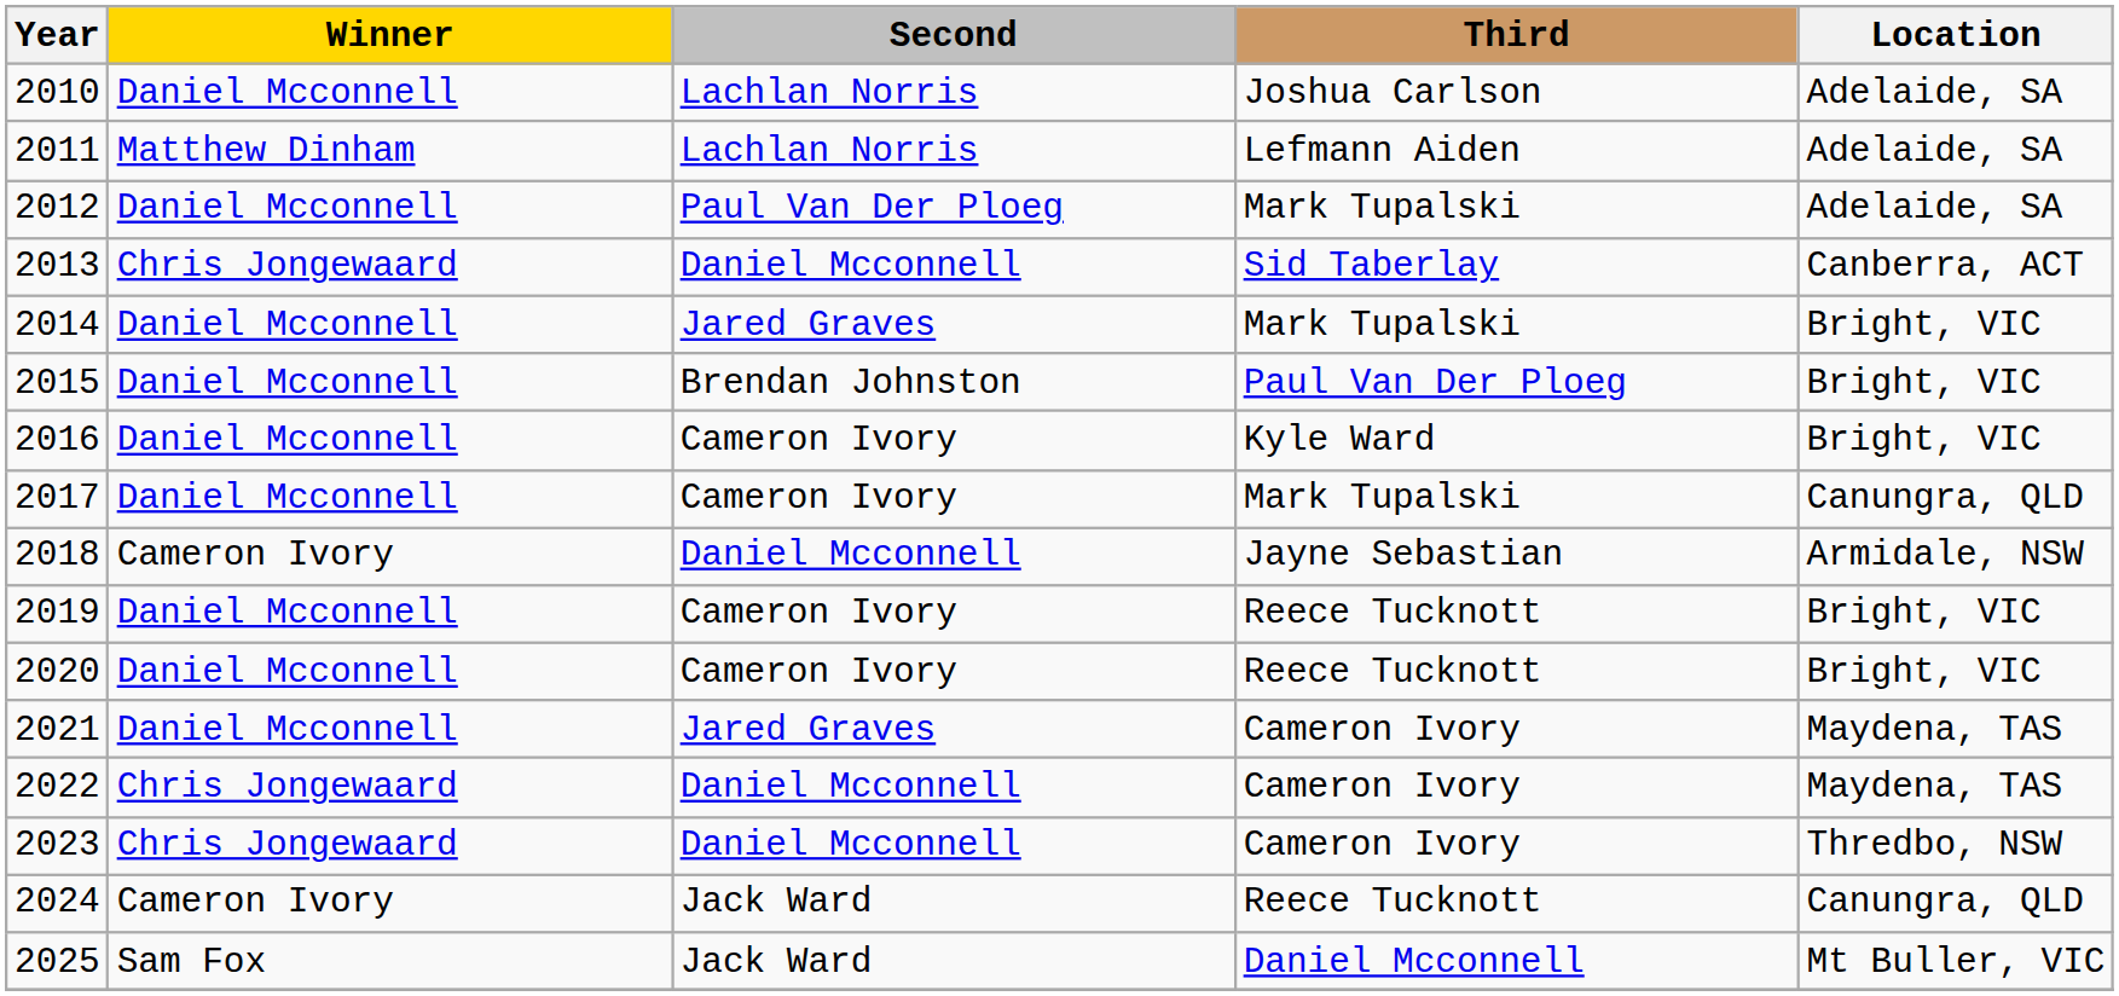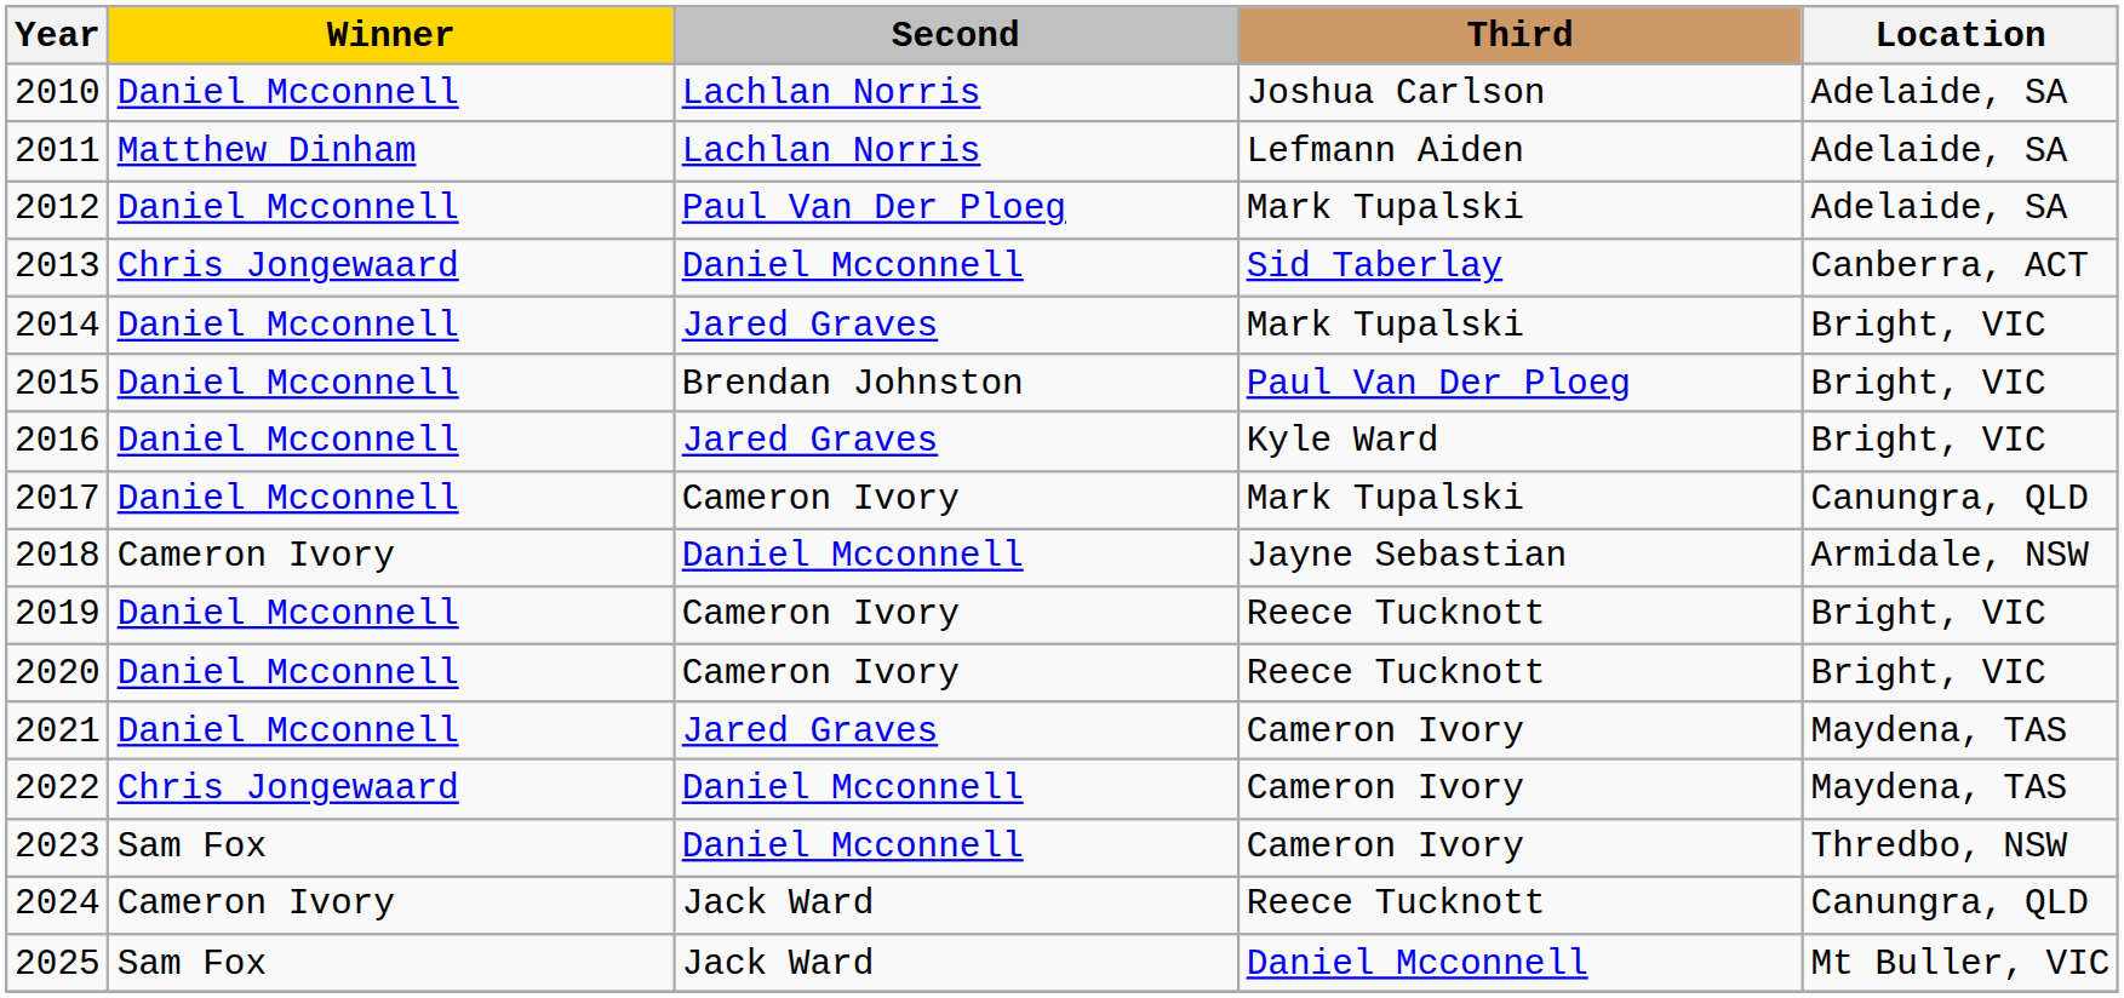 <table class="wikitable sortable">
 <tr>
 <th>Year</th>
 <th scope=col colspan=1 style="width:200px; color: black; background:gold;">Winner</th>
 <th scope=col colspan=1 style="width:200px; color: black; background:silver;">Second</th>
 <th scope=col colspan=1 style="width:200px; color: black; background:#cc9966;">Third</th>
 <th>Location</th>
 </tr>
 <tr>
 <td>2010</td>
 <td><a href='#'>Daniel Mcconnell</a></td>
 <td><a href='#'>Lachlan Norris</a></td>
 <td>Joshua Carlson</td>
 <td>Adelaide, SA</td>
 </tr>
 <tr>
 <td>2011</td>
 <td><a href='#'>Matthew Dinham</a></td>
 <td><a href='#'>Lachlan Norris</a></td>
 <td>Lefmann Aiden</td>
 <td>Adelaide, SA</td>
 </tr>
 <tr>
 <td>2012</td>
 <td><a href='#'>Daniel Mcconnell</a></td>
 <td><a href='#'>Paul Van Der Ploeg</a></td>
 <td>Mark Tupalski</td>
 <td>Adelaide, SA</td>
 </tr>
 <tr>
 <td>2013</td>
 <td><a href='#'>Chris Jongewaard</a></td>
 <td><a href='#'>Daniel Mcconnell</a></td>
 <td><a href='#'>Sid Taberlay</a></td>
 <td>Canberra, ACT</td>
 </tr>
 <tr>
 <td>2014</td>
 <td><a href='#'>Daniel Mcconnell</a></td>
 <td><a href='#'>Jared Graves</a></td>
 <td>Mark Tupalski</td>
 <td>Bright, VIC</td>
 </tr>
 <tr>
 <td>2015</td>
 <td><a href='#'>Daniel Mcconnell</a></td>
 <td>Brendan Johnston</td>
 <td><a href='#'>Paul Van Der Ploeg</a></td>
 <td>Bright, VIC</td>
 </tr>
 <tr>
 <td>2016</td>
 <td><a href='#'>Daniel Mcconnell</a></td>
-<td>Cameron Ivory</td>
+<td><a href='#'>Jared Graves</a></td>
 <td>Kyle Ward</td>
 <td>Bright, VIC</td>
 </tr>
 <tr>
 <td>2017</td>
 <td><a href='#'>Daniel Mcconnell</a></td>
 <td>Cameron Ivory</td>
 <td>Mark Tupalski</td>
 <td>Canungra, QLD</td>
 </tr>
 <tr>
 <td>2018</td>
 <td>Cameron Ivory</td>
 <td><a href='#'>Daniel Mcconnell</a></td>
 <td>Jayne Sebastian</td>
 <td>Armidale, NSW</td>
 </tr>
 <tr>
 <td>2019</td>
 <td><a href='#'>Daniel Mcconnell</a></td>
 <td>Cameron Ivory</td>
 <td>Reece Tucknott</td>
 <td>Bright, VIC</td>
 </tr>
 <tr>
 <td>2020</td>
 <td><a href='#'>Daniel Mcconnell</a></td>
 <td>Cameron Ivory</td>
 <td>Reece Tucknott</td>
 <td>Bright, VIC</td>
 </tr>
 <tr>
 <td>2021</td>
 <td><a href='#'>Daniel Mcconnell</a></td>
 <td><a href='#'>Jared Graves</a></td>
 <td>Cameron Ivory</td>
 <td>Maydena, TAS</td>
 </tr>
 <tr>
 <td>2022</td>
 <td><a href='#'>Chris Jongewaard</a></td>
 <td><a href='#'>Daniel Mcconnell</a></td>
 <td>Cameron Ivory</td>
 <td>Maydena, TAS</td>
 </tr>
 <tr>
 <td>2023</td>
-<td><a href='#'>Chris Jongewaard</a></td>
+<td>Sam Fox</td>
 <td><a href='#'>Daniel Mcconnell</a></td>
 <td>Cameron Ivory</td>
 <td>Thredbo, NSW</td>
 </tr>
 <tr>
 <td>2024</td>
 <td>Cameron Ivory</td>
 <td>Jack Ward</td>
 <td>Reece Tucknott</td>
 <td>Canungra, QLD</td>
 </tr>
 <tr>
 <td>2025</td>
 <td>Sam Fox</td>
 <td>Jack Ward</td>
 <td><a href='#'>Daniel Mcconnell</a></td>
 <td>Mt Buller, VIC</td>
 </tr>
 <tr>
 </tr>
 </table>
